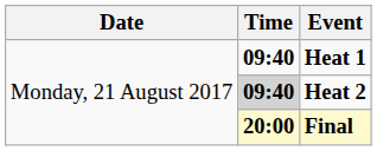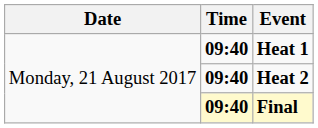 <table class="wikitable">
 <tr>
 <th>Date</th>
 <th>Time</th>
 <th>Event</th>
 </tr>
 <tr>
 <td rowspan="3">Monday, 21 August 2017</td>
 <td><strong>09:40</strong></td>
 <td><strong>Heat 1</strong></td>
 </tr>
 <tr>
-<td style="background: lightgrey;"><strong>09:40</strong></td>
+<td><strong>09:40</strong></td>
 <td><strong>Heat 2</strong></td>
 </tr>
 <tr style="background-color:lemonchiffon;">
-<td><strong>20:00</strong></td>
+<td><strong>09:40</strong></td>
 <td><strong>Final</strong></td>
 </tr>
 </table>
